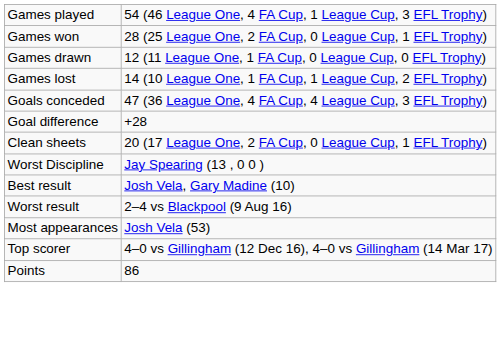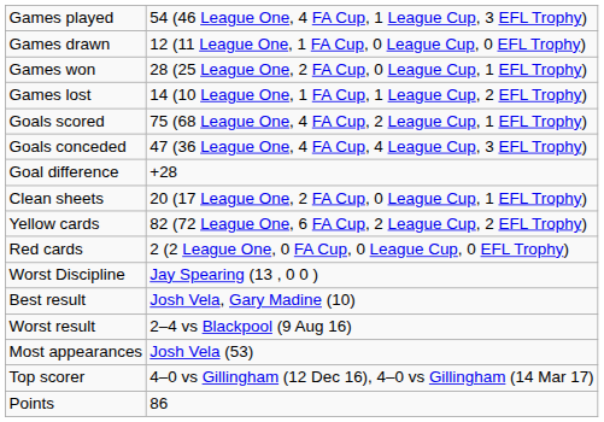 <table class="wikitable">
 <tr>
 <td>Games played</td>
 <td>54 (46 <a href='#'>League One</a>, 4 <a href='#'>FA Cup</a>, 1 <a href='#'>League Cup</a>, 3 <a href='#'>EFL Trophy</a>)</td>
 </tr>
 <tr>
+<td>Games drawn</td>
+<td>12 (11 <a href='#'>League One</a>, 1 <a href='#'>FA Cup</a>, 0 <a href='#'>League Cup</a>, 0 <a href='#'>EFL Trophy</a>)</td>
+</tr>
+<tr>
 <td>Games won</td>
 <td>28 (25 <a href='#'>League One</a>, 2 <a href='#'>FA Cup</a>, 0 <a href='#'>League Cup</a>, 1 <a href='#'>EFL Trophy</a>)</td>
 </tr>
 <tr>
-<td>Games drawn</td>
-<td>12 (11 <a href='#'>League One</a>, 1 <a href='#'>FA Cup</a>, 0 <a href='#'>League Cup</a>, 0 <a href='#'>EFL Trophy</a>)</td>
+<td>Games lost</td>
+<td>14 (10 <a href='#'>League One</a>, 1 <a href='#'>FA Cup</a>, 1 <a href='#'>League Cup</a>, 2 <a href='#'>EFL Trophy</a>)</td>
 </tr>
 <tr>
-<td>Games lost</td>
-<td>14 (10 <a href='#'>League One</a>, 1 <a href='#'>FA Cup</a>, 1 <a href='#'>League Cup</a>, 2 <a href='#'>EFL Trophy</a>)</td>
+<td>Goals scored</td>
+<td>75 (68 <a href='#'>League One</a>, 4 <a href='#'>FA Cup</a>, 2 <a href='#'>League Cup</a>, 1 <a href='#'>EFL Trophy</a>)</td>
 </tr>
 <tr>
 <td>Goals conceded</td>
 <td>47 (36 <a href='#'>League One</a>, 4 <a href='#'>FA Cup</a>, 4 <a href='#'>League Cup</a>, 3 <a href='#'>EFL Trophy</a>)</td>
 </tr>
 <tr>
 <td>Goal difference</td>
 <td>+28</td>
 </tr>
 <tr>
 <td>Clean sheets</td>
 <td>20 (17 <a href='#'>League One</a>, 2 <a href='#'>FA Cup</a>, 0 <a href='#'>League Cup</a>, 1 <a href='#'>EFL Trophy</a>)</td>
+</tr>
+<tr>
+<td>Yellow cards</td>
+<td>82 (72 <a href='#'>League One</a>, 6 <a href='#'>FA Cup</a>, 2 <a href='#'>League Cup</a>, 2 <a href='#'>EFL Trophy</a>)</td>
+</tr>
+<tr>
+<td>Red cards</td>
+<td>2 (2 <a href='#'>League One</a>, 0 <a href='#'>FA Cup</a>, 0 <a href='#'>League Cup</a>, 0 <a href='#'>EFL Trophy</a>)</td>
 </tr>
 <tr>
 <td>Worst Discipline</td>
 <td><a href='#'>Jay Spearing</a> (13 , 0  0 )</td>
 </tr>
 <tr>
 <td>Best result</td>
 <td><a href='#'>Josh Vela</a>, <a href='#'>Gary Madine</a> (10)</td>
 </tr>
 <tr>
 <td>Worst result</td>
 <td>2–4 vs <a href='#'>Blackpool</a> (9 Aug 16)</td>
 </tr>
 <tr>
 <td>Most appearances</td>
 <td><a href='#'>Josh Vela</a> (53)</td>
 </tr>
 <tr>
 <td>Top scorer</td>
 <td>4–0 vs <a href='#'>Gillingham</a> (12 Dec 16), 4–0 vs <a href='#'>Gillingham</a> (14 Mar 17)</td>
 </tr>
 <tr>
 <td>Points</td>
 <td>86</td>
 </tr>
 </table>
